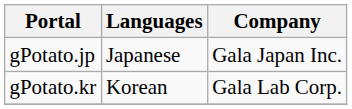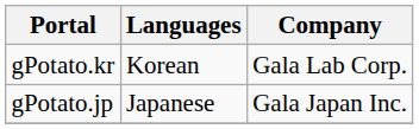 <table class="wikitable sortable">
 <tr>
 <th>Portal</th>
 <th>Languages</th>
 <th>Company</th>
 </tr>
 <tr>
+<td>gPotato.kr</td>
+<td>Korean</td>
+<td>Gala Lab Corp.</td>
+</tr>
+<tr>
 <td>gPotato.jp</td>
 <td>Japanese</td>
 <td>Gala Japan Inc.</td>
 </tr>
 <tr>
-<td>gPotato.kr</td>
-<td>Korean</td>
-<td>Gala Lab Corp.</td>
-</tr>
-<tr>
 </tr>
 </table>
